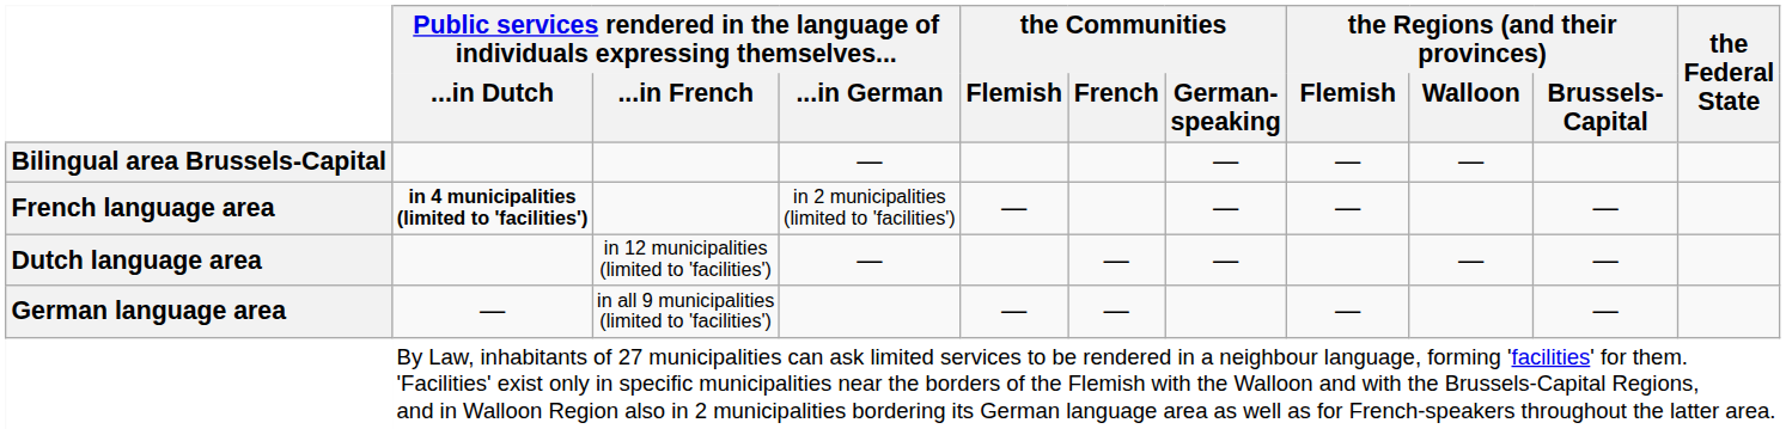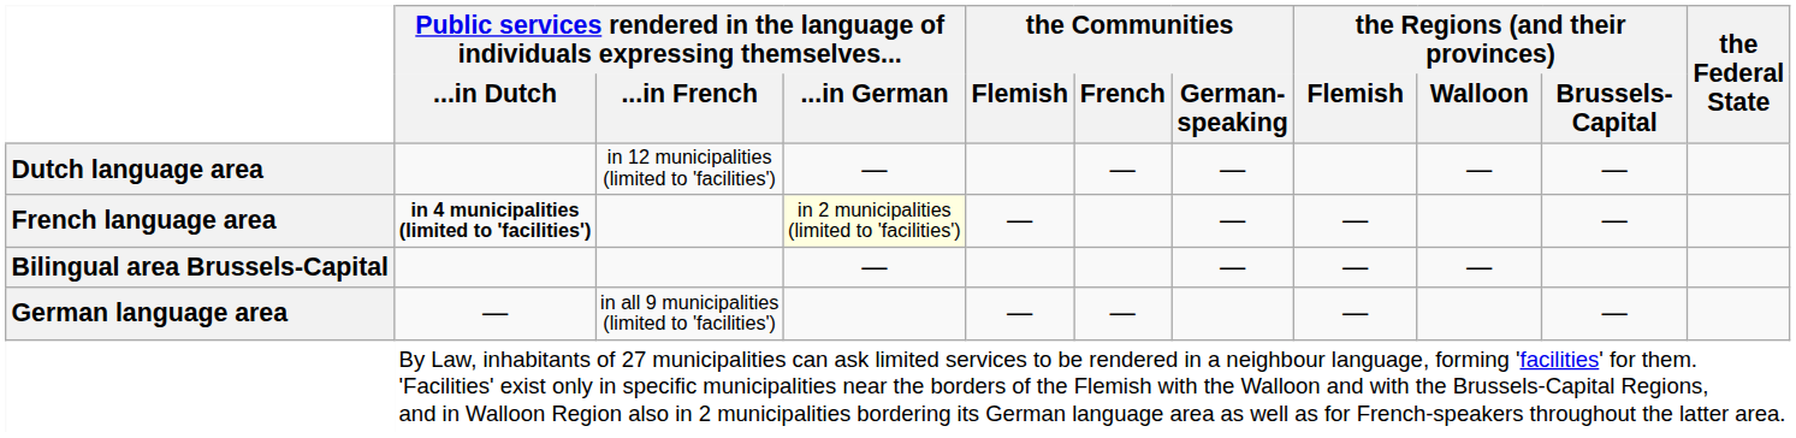 <table class="wikitable" align="top" style="border: none; text-align:center;">
 <tr style="text-align:center;height:1.25em;">
 <th rowspan="3" style="border-left: none; border-top: none; background-color: white;"></th>
 <th rowspan="2" colspan="3" style="border-bottom: none;"><a href='#'>Public services</a> rendered in the language of<br>individuals expressing themselves...</th>
 <th colspan="3" style="border-bottom: none; vertical-align: top;">the Communities</th>
 <th colspan="3" style="border-bottom: none; vertical-align: top;">the Regions (and their provinces)</th>
 <th rowspan="3" style="border-bottom: none;">the<br>Federal<br>State</th>
 </tr>
 <tr style="vertical-align: top;">
 <th rowspan="2" style="border-top: none;">Flemish</th>
 <th rowspan="2" style="border-top: none;">French</th>
 <th rowspan="2" style="border-top: none;">German-<br>speaking</th>
 <th rowspan="2" style="border-top: none;">Flemish</th>
 <th rowspan="2" style="border-top: none;">Walloon</th>
 <th rowspan="2" style="border-top: none;">Brussels-<br>Capital</th>
 </tr>
 <tr style="vertical-align: top;">
 <th style="border-top: none;">...in Dutch</th>
 <th style="border-top: none;">...in French</th>
 <th style="border-top: none;">...in German</th>
 </tr>
 <tr>
+<th style="text-align: left;">Dutch language area</th>
+<td></td>
+<td style="font-size: 76%; line-height: 1.1em; white-space: nowrap;">in 12 municipalities<br>(limited to 'facilities')</td>
+<td>—</td>
+<td></td>
+<td>—</td>
+<td>—</td>
+<td></td>
+<td>—</td>
+<td>—</td>
+<td></td>
+</tr>
+<tr>
+<th style="text-align:left;">French language area</th>
+<td style="font-size: 76%; line-height: 1.1em; white-space: nowrap;"><strong>in 4 municipalities<br>(limited to 'facilities')</strong></td>
+<td></td>
+<td style="background: lightyellow; font-size: 76%; line-height: 1.1em; white-space: nowrap;">in 2 municipalities<br>(limited to 'facilities')</td>
+<td>—</td>
+<td></td>
+<td>—</td>
+<td>—</td>
+<td></td>
+<td>—</td>
+<td></td>
+</tr>
+<tr>
 <th style="text-align: left; white-space: nowrap;">Bilingual area Brussels-Capital</th>
 <td></td>
 <td></td>
 <td>—</td>
 <td></td>
 <td></td>
 <td>—</td>
 <td>—</td>
 <td>—</td>
 <td></td>
-<td></td>
-</tr>
-<tr>
-<th style="text-align:left;">French language area</th>
-<td style="font-size: 76%; line-height: 1.1em; white-space: nowrap;"><strong>in 4 municipalities<br>(limited to 'facilities')</strong></td>
-<td></td>
-<td style="font-size: 76%; line-height: 1.1em; white-space: nowrap;">in 2 municipalities<br>(limited to 'facilities')</td>
-<td>—</td>
-<td></td>
-<td>—</td>
-<td>—</td>
-<td></td>
-<td>—</td>
-<td></td>
-</tr>
-<tr>
-<th style="text-align: left;">Dutch language area</th>
-<td></td>
-<td style="font-size: 76%; line-height: 1.1em; white-space: nowrap;">in 12 municipalities<br>(limited to 'facilities')</td>
-<td>—</td>
-<td></td>
-<td>—</td>
-<td>—</td>
-<td></td>
-<td>—</td>
-<td>—</td>
 <td></td>
 </tr>
 <tr>
 <th style="text-align: left;">German language area</th>
 <td>—</td>
 <td style="font-size: 76%; line-height: 1.1em; white-space: nowrap;">in all 9 municipalities<br>(limited to 'facilities')</td>
 <td></td>
 <td>—</td>
 <td>—</td>
 <td></td>
 <td>—</td>
 <td></td>
 <td>—</td>
 <td></td>
 </tr>
 <tr style="line-height: .9em; background-color: white; text-align: left;">
 <td style="border: none;"></td>
 <td colspan="10" style="font-size:87%; line-height: 1.23em; border: none; white-space: nowrap;">By Law, inhabitants of 27<span></span> municipalities can ask limited services to be rendered in a neighbour language, forming '<a href='#'>facilities</a>' for them.<br>'Facilities' exist only in specific municipalities near the borders of the Flemish with the Walloon and with the Brussels-Capital Regions,<br>and in Walloon Region also in 2 municipalities bordering its German language area as well as for French-speakers throughout the latter area.</td>
 </tr>
 </table>
